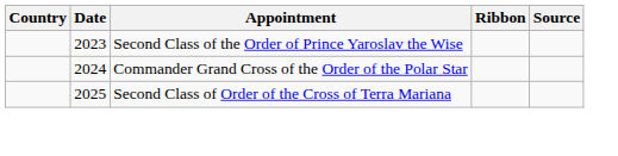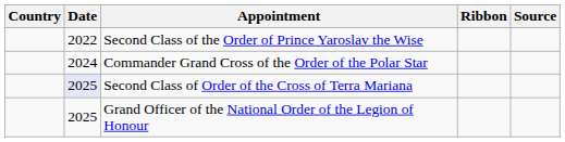 <table class="wikitable sortable">
 <tr>
 <th>Country</th>
 <th>Date</th>
 <th>Appointment</th>
 <th>Ribbon</th>
 <th>Source</th>
 </tr>
 <tr>
 <td></td>
-<td>2023</td>
+<td>2022</td>
 <td>Second Class of the <a href='#'>Order of Prince Yaroslav the Wise</a></td>
 <td></td>
 <td></td>
 </tr>
 <tr>
 <td></td>
 <td>2024</td>
 <td>Commander Grand Cross	of the <a href='#'>Order of the Polar Star</a></td>
 <td></td>
 <td></td>
 </tr>
 <tr>
 <td></td>
-<td>2025</td>
+<td style="background: lavender;">2025</td>
 <td>Second Class of <a href='#'>Order of the Cross of Terra Mariana</a></td>
 <td></td>
 <td></td>
 </tr>
+<tr>
+<td></td>
+<td>2025</td>
+<td>Grand Officer	of the <a href='#'>National Order of the Legion of Honour</a></td>
+<td></td>
+<td></td>
+</tr>
 </table>
